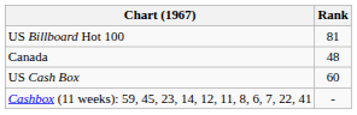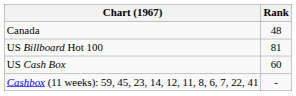 <table class="wikitable sortable">
 <tr>
 <th>Chart (1967)</th>
 <th style="text-align:center;">Rank</th>
 </tr>
 <tr>
+<td>Canada</td>
+<td style="text-align:center;">48</td>
+</tr>
+<tr>
 <td>US <em>Billboard</em> Hot 100</td>
 <td style="text-align:center;">81</td>
-</tr>
-<tr>
-<td>Canada</td>
-<td style="text-align:center;">48</td>
 </tr>
 <tr>
 <td>US <em>Cash Box</em></td>
 <td style="text-align:center;">60</td>
 </tr>
 <tr>
 <td><em><a href='#'>Cashbox</a></em> (11 weeks): 59, 45, 23, 14, 12, 11, 8, 6, 7, 22, 41</td>
 <td style="text-align:center;">-</td>
 </tr>
 </table>
